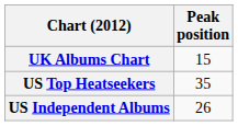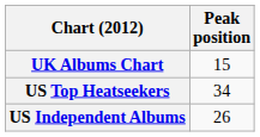 <table class="wikitable sortable plainrowheaders">
 <tr>
 <th>Chart (2012)</th>
 <th>Peak<br>position</th>
 </tr>
 <tr>
 <th scope="row"><a href='#'>UK Albums Chart</a></th>
 <td style="text-align:center;">15</td>
 </tr>
 <tr>
 <th scope="row">US <a href='#'>Top Heatseekers</a></th>
-<td style="text-align:center;">35</td>
+<td style="text-align:center;">34</td>
 </tr>
 <tr>
 <th scope="row">US <a href='#'>Independent Albums</a></th>
 <td style="text-align:center;">26</td>
 </tr>
 </table>
